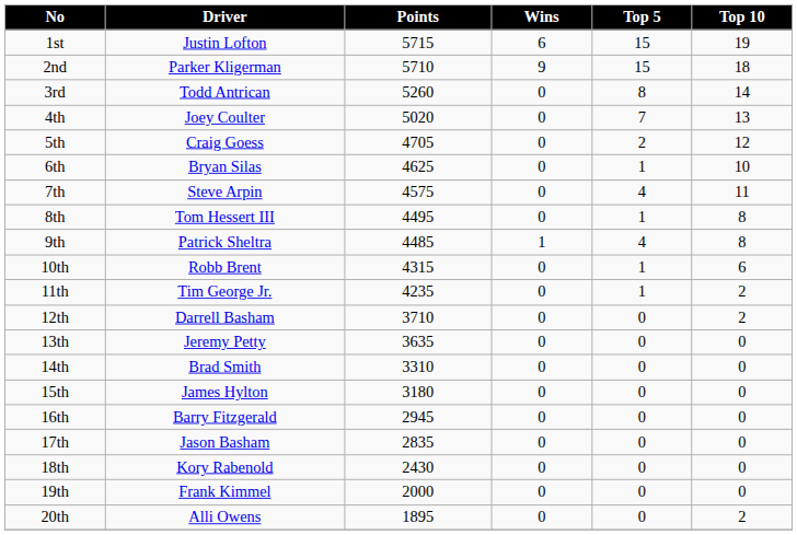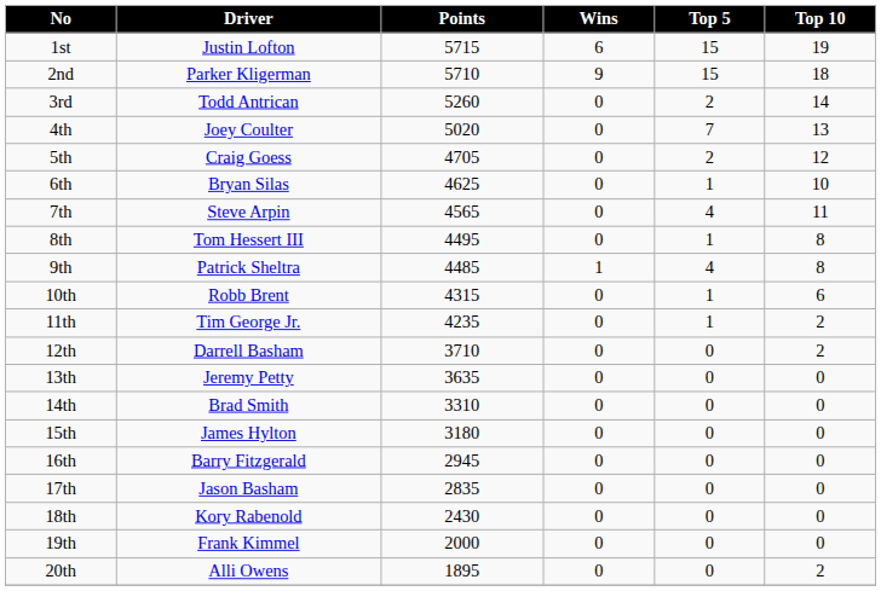 <table class="wikitable" style="text-align:center;" width=800px>
 <tr>
 <td width=100px style="background:black; color:white;"><strong>No</strong></td>
 <td width=250px style="background:black; color:white;"><strong>Driver</strong></td>
 <td width=150px style="background:black; color:white;"><strong>Points</strong></td>
 <td width=100px style="background:black; color:white;"><strong>Wins</strong></td>
 <td width=100px style="background:black; color:white;"><strong>Top 5</strong></td>
 <td width=100px style="background:black; color:white;"><strong>Top 10</strong></td>
 </tr>
 <tr>
 <td>1st</td>
 <td><a href='#'>Justin Lofton</a></td>
 <td>5715</td>
 <td>6</td>
 <td>15</td>
 <td>19</td>
 </tr>
 <tr>
 <td>2nd</td>
 <td><a href='#'>Parker Kligerman</a></td>
 <td>5710</td>
 <td>9</td>
 <td>15</td>
 <td>18</td>
 </tr>
 <tr>
 <td>3rd</td>
 <td><a href='#'>Todd Antrican</a></td>
 <td>5260</td>
 <td>0</td>
-<td>8</td>
+<td>2</td>
 <td>14</td>
 </tr>
 <tr>
 <td>4th</td>
 <td><a href='#'>Joey Coulter</a></td>
 <td>5020</td>
 <td>0</td>
 <td>7</td>
 <td>13</td>
 </tr>
 <tr>
 <td>5th</td>
 <td><a href='#'>Craig Goess</a></td>
 <td>4705</td>
 <td>0</td>
 <td>2</td>
 <td>12</td>
 </tr>
 <tr>
 <td>6th</td>
 <td><a href='#'>Bryan Silas</a></td>
 <td>4625</td>
 <td>0</td>
 <td>1</td>
 <td>10</td>
 </tr>
 <tr>
 <td>7th</td>
 <td><a href='#'>Steve Arpin</a></td>
-<td>4575</td>
+<td>4565</td>
 <td>0</td>
 <td>4</td>
 <td>11</td>
 </tr>
 <tr>
 <td>8th</td>
 <td><a href='#'>Tom Hessert III</a></td>
 <td>4495</td>
 <td>0</td>
 <td>1</td>
 <td>8</td>
 </tr>
 <tr>
 <td>9th</td>
 <td><a href='#'>Patrick Sheltra</a></td>
 <td>4485</td>
 <td>1</td>
 <td>4</td>
 <td>8</td>
 </tr>
 <tr>
 <td>10th</td>
 <td><a href='#'>Robb Brent</a></td>
 <td>4315</td>
 <td>0</td>
 <td>1</td>
 <td>6</td>
 </tr>
 <tr>
 <td>11th</td>
 <td><a href='#'>Tim George Jr.</a></td>
 <td>4235</td>
 <td>0</td>
 <td>1</td>
 <td>2</td>
 </tr>
 <tr>
 <td>12th</td>
 <td><a href='#'>Darrell Basham</a></td>
 <td>3710</td>
 <td>0</td>
 <td>0</td>
 <td>2</td>
 </tr>
 <tr>
 <td>13th</td>
 <td><a href='#'>Jeremy Petty</a></td>
 <td>3635</td>
 <td>0</td>
 <td>0</td>
 <td>0</td>
 </tr>
 <tr>
 <td>14th</td>
 <td><a href='#'>Brad Smith</a></td>
 <td>3310</td>
 <td>0</td>
 <td>0</td>
 <td>0</td>
 </tr>
 <tr>
 <td>15th</td>
 <td><a href='#'>James Hylton</a></td>
 <td>3180</td>
 <td>0</td>
 <td>0</td>
 <td>0</td>
 </tr>
 <tr>
 <td>16th</td>
 <td><a href='#'>Barry Fitzgerald</a></td>
 <td>2945</td>
 <td>0</td>
 <td>0</td>
 <td>0</td>
 </tr>
 <tr>
 <td>17th</td>
 <td><a href='#'>Jason Basham</a></td>
 <td>2835</td>
 <td>0</td>
 <td>0</td>
 <td>0</td>
 </tr>
 <tr>
 <td>18th</td>
 <td><a href='#'>Kory Rabenold</a></td>
 <td>2430</td>
 <td>0</td>
 <td>0</td>
 <td>0</td>
 </tr>
 <tr>
 <td>19th</td>
 <td><a href='#'>Frank Kimmel</a></td>
 <td>2000</td>
 <td>0</td>
 <td>0</td>
 <td>0</td>
 </tr>
 <tr>
 <td>20th</td>
 <td><a href='#'>Alli Owens</a></td>
 <td>1895</td>
 <td>0</td>
 <td>0</td>
 <td>2</td>
 </tr>
 <tr>
 </tr>
 </table>
